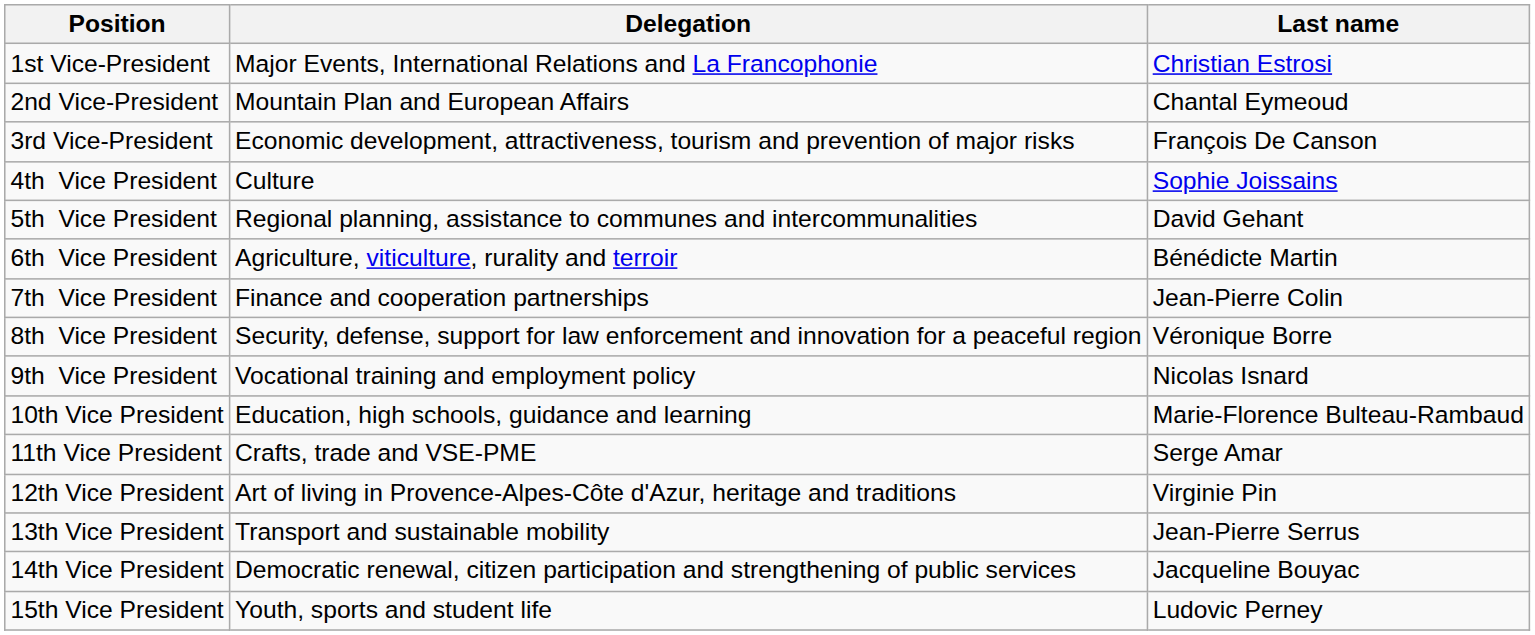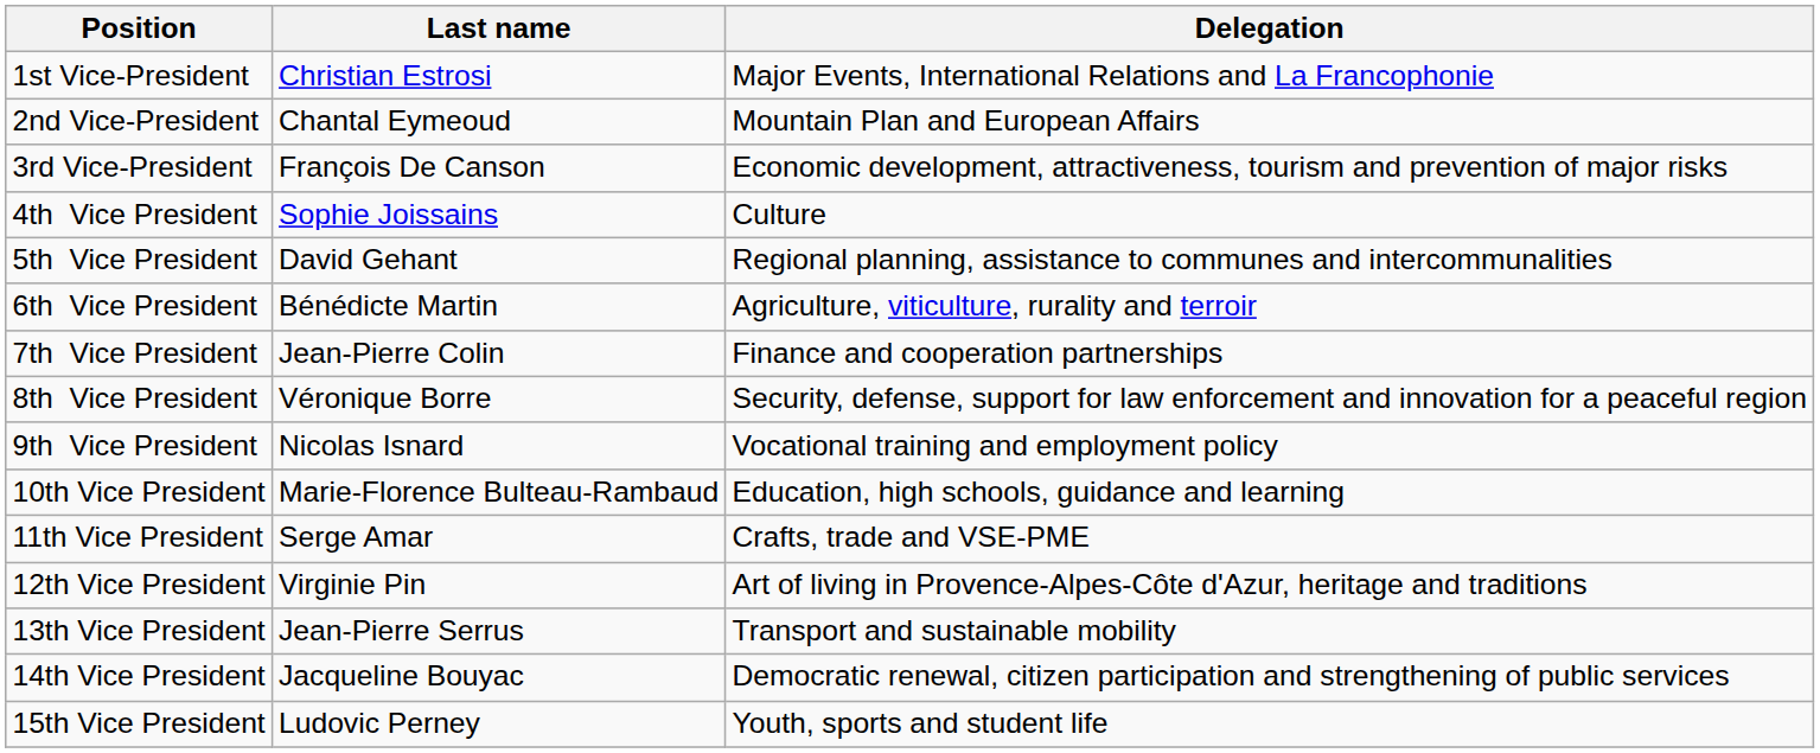 <table class="wikitable">
 <tr>
 <th>Position</th>
+<th>Last name</th>
 <th>Delegation</th>
-<th>Last name</th>
 </tr>
 <tr>
 <td>1st Vice-President</td>
+<td><a href='#'>Christian Estrosi</a></td>
 <td>Major Events, International Relations and <a href='#'>La Francophonie</a></td>
-<td><a href='#'>Christian Estrosi</a></td>
 </tr>
 <tr>
 <td><abbr>2nd</abbr> Vice-President</td>
+<td>Chantal Eymeoud</td>
 <td>Mountain Plan and European Affairs</td>
-<td>Chantal Eymeoud</td>
 </tr>
 <tr>
 <td><abbr>3rd</abbr> Vice-President</td>
+<td>François De Canson</td>
 <td>Economic development, attractiveness, tourism and prevention of major risks</td>
-<td>François De Canson</td>
 </tr>
 <tr>
 <td><abbr>4th</abbr>  Vice President</td>
+<td><a href='#'>Sophie Joissains</a></td>
 <td>Culture</td>
-<td><a href='#'>Sophie Joissains</a></td>
 </tr>
 <tr>
 <td><abbr>5th</abbr>  Vice President</td>
+<td>David Gehant</td>
 <td>Regional planning, assistance to communes and intercommunalities</td>
-<td>David Gehant</td>
 </tr>
 <tr>
 <td><abbr>6th</abbr>  Vice President</td>
+<td>Bénédicte Martin</td>
 <td>Agriculture, <a href='#'>viticulture</a>, rurality and <a href='#'>terroir</a></td>
-<td>Bénédicte Martin</td>
 </tr>
 <tr>
 <td><abbr>7th</abbr>  Vice President</td>
+<td>Jean-Pierre Colin</td>
 <td>Finance and cooperation partnerships</td>
-<td>Jean-Pierre Colin</td>
 </tr>
 <tr>
 <td><abbr>8th</abbr>  Vice President</td>
+<td>Véronique Borre</td>
 <td>Security, defense, support for law enforcement and innovation for a peaceful region</td>
-<td>Véronique Borre</td>
 </tr>
 <tr>
 <td><abbr>9th</abbr>  Vice President</td>
+<td>Nicolas Isnard</td>
 <td>Vocational training and employment policy</td>
-<td>Nicolas Isnard</td>
 </tr>
 <tr>
 <td><abbr>10th</abbr> Vice President</td>
+<td>Marie-Florence Bulteau-Rambaud</td>
 <td>Education, high schools, guidance and learning</td>
-<td>Marie-Florence Bulteau-Rambaud</td>
 </tr>
 <tr>
 <td><abbr>11th</abbr> Vice President</td>
+<td>Serge Amar</td>
 <td>Crafts, trade and VSE-PME</td>
-<td>Serge Amar</td>
 </tr>
 <tr>
 <td><abbr>12th</abbr> Vice President</td>
+<td>Virginie Pin</td>
 <td>Art of living in Provence-Alpes-Côte d'Azur, heritage and traditions</td>
-<td>Virginie Pin</td>
 </tr>
 <tr>
 <td><abbr>13th</abbr> Vice President</td>
+<td>Jean-Pierre Serrus</td>
 <td>Transport and sustainable mobility</td>
-<td>Jean-Pierre Serrus</td>
 </tr>
 <tr>
 <td><abbr>14th</abbr> Vice President</td>
+<td>Jacqueline Bouyac</td>
 <td>Democratic renewal, citizen participation and strengthening of public services</td>
-<td>Jacqueline Bouyac</td>
 </tr>
 <tr>
 <td><abbr>15th</abbr> Vice President</td>
+<td>Ludovic Perney</td>
 <td>Youth, sports and student life</td>
-<td>Ludovic Perney</td>
 </tr>
 </table>
